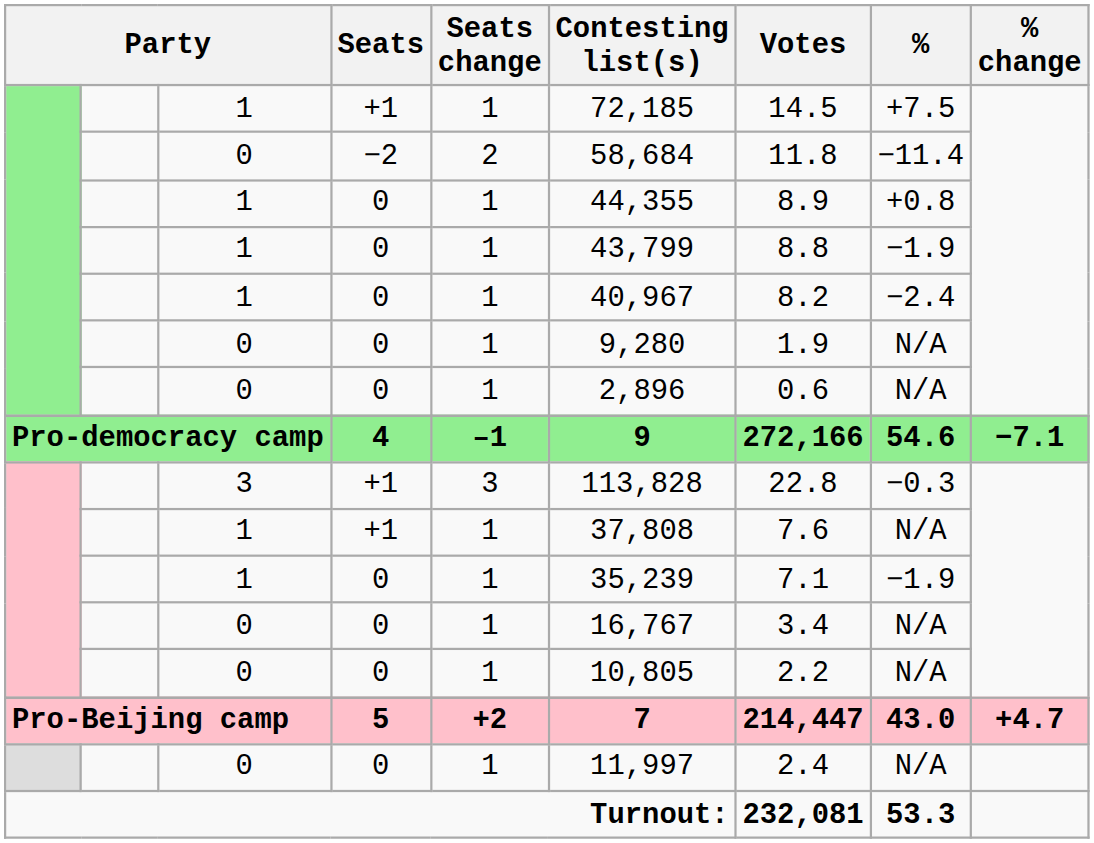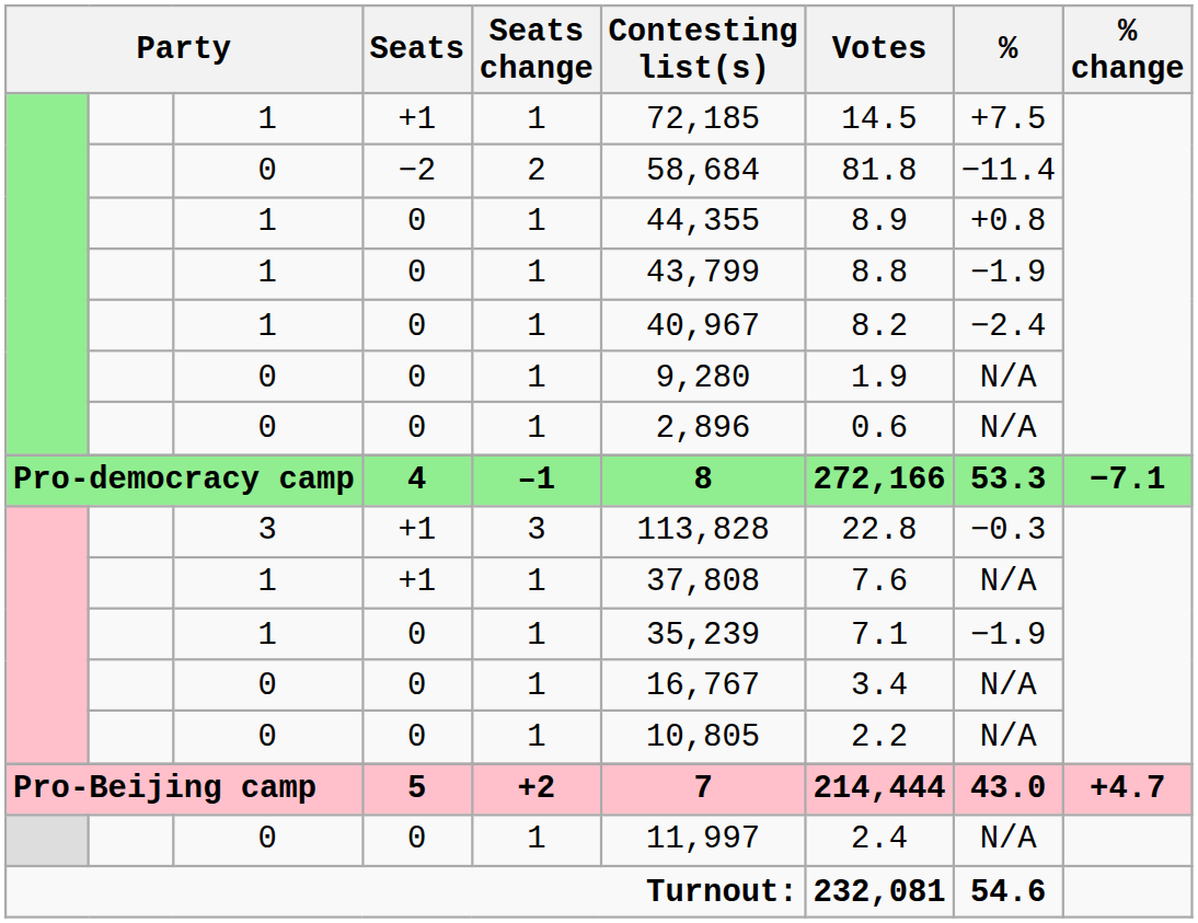 <table class="wikitable">
 <tr>
 <th colspan="3" rowspan="1" align="center">Party</th>
 <th align="center">Seats</th>
 <th align="center">Seats<br>change</th>
 <th align="center">Contesting<br>list(s)</th>
 <th align="center">Votes</th>
 <th align="center">%</th>
 <th align="center">%<br>change</th>
 </tr>
 <tr>
 <td bgcolor="LightGreen" rowspan="7"></td>
 <td></td>
 <td align="center">1</td>
 <td align="center">+1</td>
 <td align="center">1</td>
 <td align="center">72,185</td>
 <td align="center">14.5</td>
 <td align="center">+7.5</td>
 </tr>
 <tr>
 <td></td>
 <td align="center">0</td>
 <td align="center">−2</td>
 <td align="center">2</td>
 <td align="center">58,684</td>
-<td align="center">11.8</td>
+<td align="center">81.8</td>
 <td align="center">−11.4</td>
 </tr>
 <tr>
 <td></td>
 <td align="center">1</td>
 <td align="center">0</td>
 <td align="center">1</td>
 <td align="center">44,355</td>
 <td align="center">8.9</td>
 <td align="center">+0.8</td>
 </tr>
 <tr>
 <td></td>
 <td align="center">1</td>
 <td align="center">0</td>
 <td align="center">1</td>
 <td align="center">43,799</td>
 <td align="center">8.8</td>
 <td align="center">−1.9</td>
 </tr>
 <tr>
 <td></td>
 <td align="center">1</td>
 <td align="center">0</td>
 <td align="center">1</td>
 <td align="center">40,967</td>
 <td align="center">8.2</td>
 <td align="center">−2.4</td>
 </tr>
 <tr>
 <td></td>
 <td align="center">0</td>
 <td align="center">0</td>
 <td align="center">1</td>
 <td align="center">9,280</td>
 <td align="center">1.9</td>
 <td align="center">N/A</td>
 </tr>
 <tr>
 <td></td>
 <td align="center">0</td>
 <td align="center">0</td>
 <td align="center">1</td>
 <td align="center">2,896</td>
 <td align="center">0.6</td>
 <td align="center">N/A</td>
 </tr>
 <tr>
 </tr>
 <tr bgcolor="LightGreen">
 <td colspan=3><strong>Pro-democracy camp</strong></td>
 <td align="center"><strong>4</strong></td>
 <td align="center"><strong>–1</strong></td>
-<td align="center"><strong>9</strong></td>
+<td align="center"><strong>8</strong></td>
 <td align="center"><strong>272,166</strong></td>
-<td align="center"><strong>54.6</strong></td>
+<td align="center"><strong>53.3</strong></td>
 <td align="center"><strong>−7.1</strong></td>
 </tr>
 <tr>
 <td bgcolor="Pink" rowspan="5"></td>
 <td></td>
 <td align="center">3</td>
 <td align="center">+1</td>
 <td align="center">3</td>
 <td align="center">113,828</td>
 <td align="center">22.8</td>
 <td align="center">−0.3</td>
 </tr>
 <tr>
 <td></td>
 <td align="center">1</td>
 <td align="center">+1</td>
 <td align="center">1</td>
 <td align="center">37,808</td>
 <td align="center">7.6</td>
 <td align="center">N/A</td>
 </tr>
 <tr>
 <td></td>
 <td align="center">1</td>
 <td align="center">0</td>
 <td align="center">1</td>
 <td align="center">35,239</td>
 <td align="center">7.1</td>
 <td align="center">−1.9</td>
 </tr>
 <tr>
 <td></td>
 <td align="center">0</td>
 <td align="center">0</td>
 <td align="center">1</td>
 <td align="center">16,767</td>
 <td align="center">3.4</td>
 <td align="center">N/A</td>
 </tr>
 <tr>
 <td></td>
 <td align="center">0</td>
 <td align="center">0</td>
 <td align="center">1</td>
 <td align="center">10,805</td>
 <td align="center">2.2</td>
 <td align="center">N/A</td>
 </tr>
 <tr>
 </tr>
 <tr bgcolor="Pink">
 <td colspan=3><strong>Pro-Beijing camp</strong></td>
 <td align="center"><strong>5</strong></td>
 <td align="center"><strong>+2</strong></td>
 <td align="center"><strong>7</strong></td>
-<td align="center"><strong>214,447</strong></td>
+<td align="center"><strong>214,444</strong></td>
 <td align="center"><strong>43.0</strong></td>
 <td align="center"><strong>+4.7</strong></td>
 </tr>
 <tr>
 <td bgcolor="#DDDDDD"></td>
 <td></td>
 <td align="center">0</td>
 <td align="center">0</td>
 <td align="center">1</td>
 <td align="center">11,997</td>
 <td align="center">2.4</td>
 <td align="center">N/A</td>
 </tr>
 <tr>
 <td colspan="6" rowspan="1" align="right"><strong>Turnout:</strong></td>
 <td align="center"><strong>232,081</strong></td>
-<td align="center"><strong>53.3</strong></td>
+<td align="center"><strong>54.6</strong></td>
 <td align="center"></td>
 </tr>
 </table>
